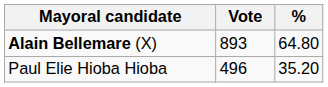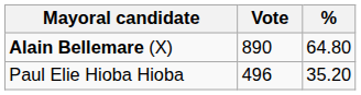 <table class="wikitable">
 <tr>
 <th bgcolor="#DDDDFF" width="200px">Mayoral candidate</th>
 <th bgcolor="#DDDDFF" width="50px">Vote</th>
 <th bgcolor="#DDDDFF"  width="30px">%</th>
 </tr>
 <tr>
 <td><strong>Alain Bellemare</strong> (X)</td>
-<td>893</td>
+<td>890</td>
 <td>64.80</td>
 </tr>
 <tr>
 <td>Paul Elie Hioba Hioba</td>
 <td>496</td>
 <td>35.20</td>
 </tr>
 </table>
